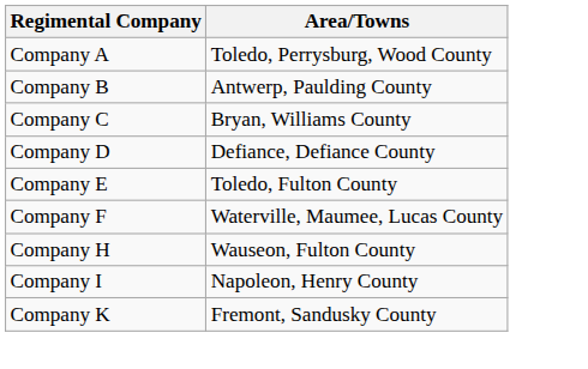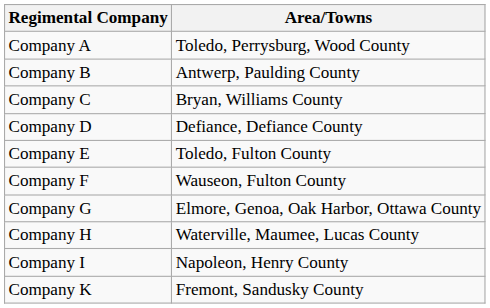 <table class="wikitable">
 <tr>
 <th>Regimental Company</th>
 <th>Area/Towns</th>
 </tr>
 <tr>
 <td>Company A</td>
 <td>Toledo, Perrysburg, Wood County</td>
 </tr>
 <tr>
 <td>Company B</td>
 <td>Antwerp, Paulding County</td>
 </tr>
 <tr>
 <td>Company C</td>
 <td>Bryan, Williams County</td>
 </tr>
 <tr>
 <td>Company D</td>
 <td>Defiance, Defiance County</td>
 </tr>
 <tr>
 <td>Company E</td>
 <td>Toledo, Fulton County</td>
 </tr>
 <tr>
 <td>Company F</td>
-<td>Waterville, Maumee, Lucas County</td>
+<td>Wauseon, Fulton County</td>
+</tr>
+<tr>
+<td>Company G</td>
+<td>Elmore, Genoa, Oak Harbor, Ottawa County</td>
 </tr>
 <tr>
 <td>Company H</td>
-<td>Wauseon, Fulton County</td>
+<td>Waterville, Maumee, Lucas County</td>
 </tr>
 <tr>
 <td>Company I</td>
 <td>Napoleon, Henry County</td>
 </tr>
 <tr>
 <td>Company K</td>
 <td>Fremont, Sandusky County</td>
 </tr>
 </table>
